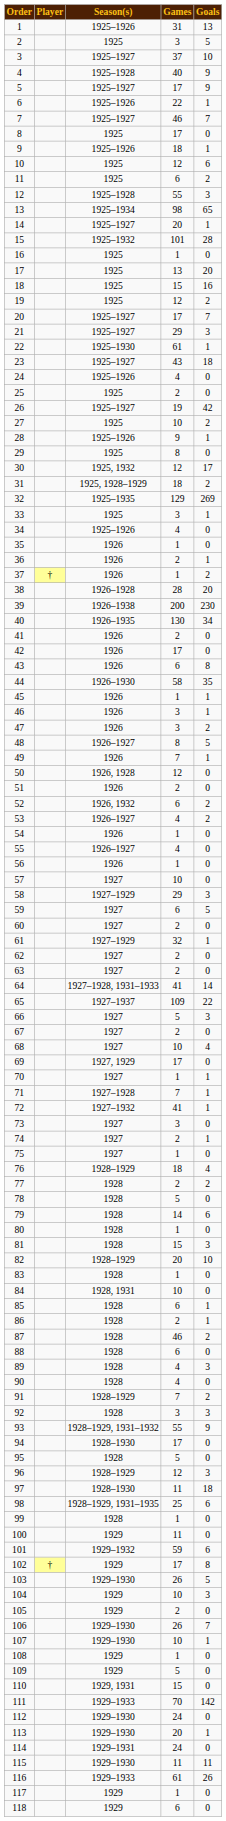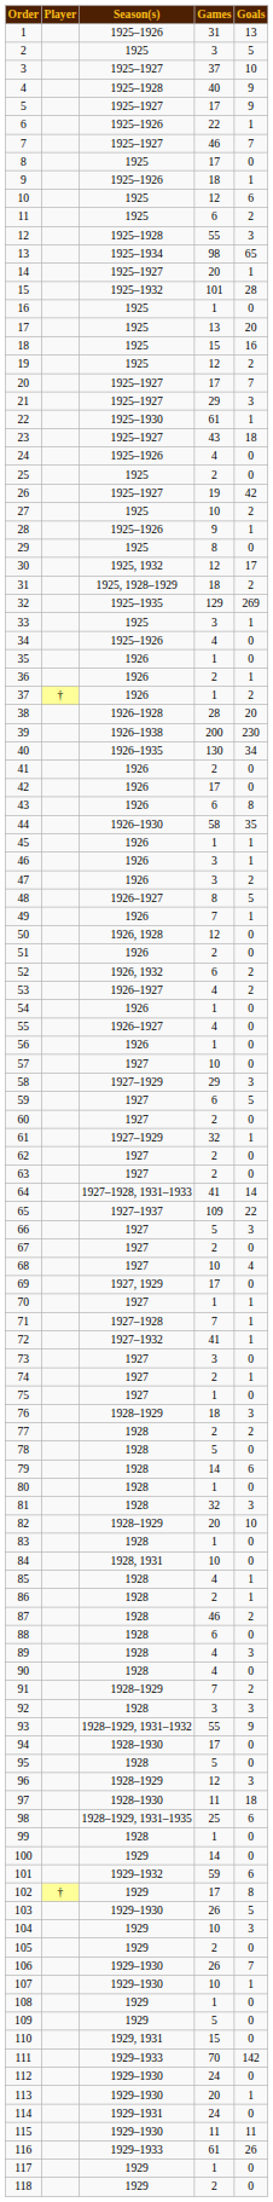 <table class="wikitable sortable" style="text-align:center; width=70%">
 <tr>
 <th style="background: #4D2004; color: #FBBF15; font-weight:bold">Order</th>
 <th style="background: #4D2004; color: #FBBF15; font-weight:bold">Player</th>
 <th style="background: #4D2004; color: #FBBF15; font-weight:bold">Season(s)</th>
 <th style="background: #4D2004; color: #FBBF15; font-weight:bold">Games</th>
 <th style="background: #4D2004; color: #FBBF15; font-weight:bold">Goals</th>
 </tr>
 <tr>
 <td>1</td>
 <td></td>
 <td>1925–1926</td>
 <td>31</td>
 <td>13</td>
 </tr>
 <tr>
 <td>2</td>
 <td></td>
 <td>1925</td>
 <td>3</td>
 <td>5</td>
 </tr>
 <tr>
 <td>3</td>
 <td></td>
 <td>1925–1927</td>
 <td>37</td>
 <td>10</td>
 </tr>
 <tr>
 <td>4</td>
 <td></td>
 <td>1925–1928</td>
 <td>40</td>
 <td>9</td>
 </tr>
 <tr>
 <td>5</td>
 <td></td>
 <td>1925–1927</td>
 <td>17</td>
 <td>9</td>
 </tr>
 <tr>
 <td>6</td>
 <td></td>
 <td>1925–1926</td>
 <td>22</td>
 <td>1</td>
 </tr>
 <tr>
 <td>7</td>
 <td></td>
 <td>1925–1927</td>
 <td>46</td>
 <td>7</td>
 </tr>
 <tr>
 <td>8</td>
 <td></td>
 <td>1925</td>
 <td>17</td>
 <td>0</td>
 </tr>
 <tr>
 <td>9</td>
 <td></td>
 <td>1925–1926</td>
 <td>18</td>
 <td>1</td>
 </tr>
 <tr>
 <td>10</td>
 <td></td>
 <td>1925</td>
 <td>12</td>
 <td>6</td>
 </tr>
 <tr>
 <td>11</td>
 <td></td>
 <td>1925</td>
 <td>6</td>
 <td>2</td>
 </tr>
 <tr>
 <td>12</td>
 <td></td>
 <td>1925–1928</td>
 <td>55</td>
 <td>3</td>
 </tr>
 <tr>
 <td>13</td>
 <td></td>
 <td>1925–1934</td>
 <td>98</td>
 <td>65</td>
 </tr>
 <tr>
 <td>14</td>
 <td></td>
 <td>1925–1927</td>
 <td>20</td>
 <td>1</td>
 </tr>
 <tr>
 <td>15</td>
 <td></td>
 <td>1925–1932</td>
 <td>101</td>
 <td>28</td>
 </tr>
 <tr>
 <td>16</td>
 <td></td>
 <td>1925</td>
 <td>1</td>
 <td>0</td>
 </tr>
 <tr>
 <td>17</td>
 <td></td>
 <td>1925</td>
 <td>13</td>
 <td>20</td>
 </tr>
 <tr>
 <td>18</td>
 <td></td>
 <td>1925</td>
 <td>15</td>
 <td>16</td>
 </tr>
 <tr>
 <td>19</td>
 <td></td>
 <td>1925</td>
 <td>12</td>
 <td>2</td>
 </tr>
 <tr>
 <td>20</td>
 <td></td>
 <td>1925–1927</td>
 <td>17</td>
 <td>7</td>
 </tr>
 <tr>
 <td>21</td>
 <td></td>
 <td>1925–1927</td>
 <td>29</td>
 <td>3</td>
 </tr>
 <tr>
 <td>22</td>
 <td></td>
 <td>1925–1930</td>
 <td>61</td>
 <td>1</td>
 </tr>
 <tr>
 <td>23</td>
 <td></td>
 <td>1925–1927</td>
 <td>43</td>
 <td>18</td>
 </tr>
 <tr>
 <td>24</td>
 <td></td>
 <td>1925–1926</td>
 <td>4</td>
 <td>0</td>
 </tr>
 <tr>
 <td>25</td>
 <td></td>
 <td>1925</td>
 <td>2</td>
 <td>0</td>
 </tr>
 <tr>
 <td>26</td>
 <td></td>
 <td>1925–1927</td>
 <td>19</td>
 <td>42</td>
 </tr>
 <tr>
 <td>27</td>
 <td></td>
 <td>1925</td>
 <td>10</td>
 <td>2</td>
 </tr>
 <tr>
 <td>28</td>
 <td></td>
 <td>1925–1926</td>
 <td>9</td>
 <td>1</td>
 </tr>
 <tr>
 <td>29</td>
 <td></td>
 <td>1925</td>
 <td>8</td>
 <td>0</td>
 </tr>
 <tr>
 <td>30</td>
 <td></td>
 <td>1925, 1932</td>
 <td>12</td>
 <td>17</td>
 </tr>
 <tr>
 <td>31</td>
 <td></td>
 <td>1925, 1928–1929</td>
 <td>18</td>
 <td>2</td>
 </tr>
 <tr>
 <td>32</td>
 <td></td>
 <td>1925–1935</td>
 <td>129</td>
 <td>269</td>
 </tr>
 <tr>
 <td>33</td>
 <td></td>
 <td>1925</td>
 <td>3</td>
 <td>1</td>
 </tr>
 <tr>
 <td>34</td>
 <td></td>
 <td>1925–1926</td>
 <td>4</td>
 <td>0</td>
 </tr>
 <tr>
 <td>35</td>
 <td></td>
 <td>1926</td>
 <td>1</td>
 <td>0</td>
 </tr>
 <tr>
 <td>36</td>
 <td></td>
 <td>1926</td>
 <td>2</td>
 <td>1</td>
 </tr>
 <tr>
 <td>37</td>
 <td style="background:#FFFF99">†</td>
 <td>1926</td>
 <td>1</td>
 <td>2</td>
 </tr>
 <tr>
 <td>38</td>
 <td></td>
 <td>1926–1928</td>
 <td>28</td>
 <td>20</td>
 </tr>
 <tr>
 <td>39</td>
 <td></td>
 <td>1926–1938</td>
 <td>200</td>
 <td>230</td>
 </tr>
 <tr>
 <td>40</td>
 <td></td>
 <td>1926–1935</td>
 <td>130</td>
 <td>34</td>
 </tr>
 <tr>
 <td>41</td>
 <td></td>
 <td>1926</td>
 <td>2</td>
 <td>0</td>
 </tr>
 <tr>
 <td>42</td>
 <td></td>
 <td>1926</td>
 <td>17</td>
 <td>0</td>
 </tr>
 <tr>
 <td>43</td>
 <td></td>
 <td>1926</td>
 <td>6</td>
 <td>8</td>
 </tr>
 <tr>
 <td>44</td>
 <td></td>
 <td>1926–1930</td>
 <td>58</td>
 <td>35</td>
 </tr>
 <tr>
 <td>45</td>
 <td></td>
 <td>1926</td>
 <td>1</td>
 <td>1</td>
 </tr>
 <tr>
 <td>46</td>
 <td></td>
 <td>1926</td>
 <td>3</td>
 <td>1</td>
 </tr>
 <tr>
 <td>47</td>
 <td></td>
 <td>1926</td>
 <td>3</td>
 <td>2</td>
 </tr>
 <tr>
 <td>48</td>
 <td></td>
 <td>1926–1927</td>
 <td>8</td>
 <td>5</td>
 </tr>
 <tr>
 <td>49</td>
 <td></td>
 <td>1926</td>
 <td>7</td>
 <td>1</td>
 </tr>
 <tr>
 <td>50</td>
 <td></td>
 <td>1926, 1928</td>
 <td>12</td>
 <td>0</td>
 </tr>
 <tr>
 <td>51</td>
 <td></td>
 <td>1926</td>
 <td>2</td>
 <td>0</td>
 </tr>
 <tr>
 <td>52</td>
 <td></td>
 <td>1926, 1932</td>
 <td>6</td>
 <td>2</td>
 </tr>
 <tr>
 <td>53</td>
 <td></td>
 <td>1926–1927</td>
 <td>4</td>
 <td>2</td>
 </tr>
 <tr>
 <td>54</td>
 <td></td>
 <td>1926</td>
 <td>1</td>
 <td>0</td>
 </tr>
 <tr>
 <td>55</td>
 <td></td>
 <td>1926–1927</td>
 <td>4</td>
 <td>0</td>
 </tr>
 <tr>
 <td>56</td>
 <td></td>
 <td>1926</td>
 <td>1</td>
 <td>0</td>
 </tr>
 <tr>
 <td>57</td>
 <td></td>
 <td>1927</td>
 <td>10</td>
 <td>0</td>
 </tr>
 <tr>
 <td>58</td>
 <td></td>
 <td>1927–1929</td>
 <td>29</td>
 <td>3</td>
 </tr>
 <tr>
 <td>59</td>
 <td></td>
 <td>1927</td>
 <td>6</td>
 <td>5</td>
 </tr>
 <tr>
 <td>60</td>
 <td></td>
 <td>1927</td>
 <td>2</td>
 <td>0</td>
 </tr>
 <tr>
 <td>61</td>
 <td></td>
 <td>1927–1929</td>
 <td>32</td>
 <td>1</td>
 </tr>
 <tr>
 <td>62</td>
 <td></td>
 <td>1927</td>
 <td>2</td>
 <td>0</td>
 </tr>
 <tr>
 <td>63</td>
 <td></td>
 <td>1927</td>
 <td>2</td>
 <td>0</td>
 </tr>
 <tr>
 <td>64</td>
 <td></td>
 <td>1927–1928, 1931–1933</td>
 <td>41</td>
 <td>14</td>
 </tr>
 <tr>
 <td>65</td>
 <td></td>
 <td>1927–1937</td>
 <td>109</td>
 <td>22</td>
 </tr>
 <tr>
 <td>66</td>
 <td></td>
 <td>1927</td>
 <td>5</td>
 <td>3</td>
 </tr>
 <tr>
 <td>67</td>
 <td></td>
 <td>1927</td>
 <td>2</td>
 <td>0</td>
 </tr>
 <tr>
 <td>68</td>
 <td></td>
 <td>1927</td>
 <td>10</td>
 <td>4</td>
 </tr>
 <tr>
 <td>69</td>
 <td></td>
 <td>1927, 1929</td>
 <td>17</td>
 <td>0</td>
 </tr>
 <tr>
 <td>70</td>
 <td></td>
 <td>1927</td>
 <td>1</td>
 <td>1</td>
 </tr>
 <tr>
 <td>71</td>
 <td></td>
 <td>1927–1928</td>
 <td>7</td>
 <td>1</td>
 </tr>
 <tr>
 <td>72</td>
 <td></td>
 <td>1927–1932</td>
 <td>41</td>
 <td>1</td>
 </tr>
 <tr>
 <td>73</td>
 <td></td>
 <td>1927</td>
 <td>3</td>
 <td>0</td>
 </tr>
 <tr>
 <td>74</td>
 <td></td>
 <td>1927</td>
 <td>2</td>
 <td>1</td>
 </tr>
 <tr>
 <td>75</td>
 <td></td>
 <td>1927</td>
 <td>1</td>
 <td>0</td>
 </tr>
 <tr>
 <td>76</td>
 <td></td>
 <td>1928–1929</td>
 <td>18</td>
-<td>4</td>
+<td>3</td>
 </tr>
 <tr>
 <td>77</td>
 <td></td>
 <td>1928</td>
 <td>2</td>
 <td>2</td>
 </tr>
 <tr>
 <td>78</td>
 <td></td>
 <td>1928</td>
 <td>5</td>
 <td>0</td>
 </tr>
 <tr>
 <td>79</td>
 <td></td>
 <td>1928</td>
 <td>14</td>
 <td>6</td>
 </tr>
 <tr>
 <td>80</td>
 <td></td>
 <td>1928</td>
 <td>1</td>
 <td>0</td>
 </tr>
 <tr>
 <td>81</td>
 <td></td>
 <td>1928</td>
-<td>15</td>
+<td>32</td>
 <td>3</td>
 </tr>
 <tr>
 <td>82</td>
 <td></td>
 <td>1928–1929</td>
 <td>20</td>
 <td>10</td>
 </tr>
 <tr>
 <td>83</td>
 <td></td>
 <td>1928</td>
 <td>1</td>
 <td>0</td>
 </tr>
 <tr>
 <td>84</td>
 <td></td>
 <td>1928, 1931</td>
 <td>10</td>
 <td>0</td>
 </tr>
 <tr>
 <td>85</td>
 <td></td>
 <td>1928</td>
-<td>6</td>
+<td>4</td>
 <td>1</td>
 </tr>
 <tr>
 <td>86</td>
 <td></td>
 <td>1928</td>
 <td>2</td>
 <td>1</td>
 </tr>
 <tr>
 <td>87</td>
 <td></td>
 <td>1928</td>
 <td>46</td>
 <td>2</td>
 </tr>
 <tr>
 <td>88</td>
 <td></td>
 <td>1928</td>
 <td>6</td>
 <td>0</td>
 </tr>
 <tr>
 <td>89</td>
 <td></td>
 <td>1928</td>
 <td>4</td>
 <td>3</td>
 </tr>
 <tr>
 <td>90</td>
 <td></td>
 <td>1928</td>
 <td>4</td>
 <td>0</td>
 </tr>
 <tr>
 <td>91</td>
 <td></td>
 <td>1928–1929</td>
 <td>7</td>
 <td>2</td>
 </tr>
 <tr>
 <td>92</td>
 <td></td>
 <td>1928</td>
 <td>3</td>
 <td>3</td>
 </tr>
 <tr>
 <td>93</td>
 <td></td>
 <td>1928–1929, 1931–1932</td>
 <td>55</td>
 <td>9</td>
 </tr>
 <tr>
 <td>94</td>
 <td></td>
 <td>1928–1930</td>
 <td>17</td>
 <td>0</td>
 </tr>
 <tr>
 <td>95</td>
 <td></td>
 <td>1928</td>
 <td>5</td>
 <td>0</td>
 </tr>
 <tr>
 <td>96</td>
 <td></td>
 <td>1928–1929</td>
 <td>12</td>
 <td>3</td>
 </tr>
 <tr>
 <td>97</td>
 <td></td>
 <td>1928–1930</td>
 <td>11</td>
 <td>18</td>
 </tr>
 <tr>
 <td>98</td>
 <td></td>
 <td>1928–1929, 1931–1935</td>
 <td>25</td>
 <td>6</td>
 </tr>
 <tr>
 <td>99</td>
 <td></td>
 <td>1928</td>
 <td>1</td>
 <td>0</td>
 </tr>
 <tr>
 <td>100</td>
 <td></td>
 <td>1929</td>
-<td>11</td>
+<td>14</td>
 <td>0</td>
 </tr>
 <tr>
 <td>101</td>
 <td></td>
 <td>1929–1932</td>
 <td>59</td>
 <td>6</td>
 </tr>
 <tr>
 <td>102</td>
 <td style="background:#FFFF99">†</td>
 <td>1929</td>
 <td>17</td>
 <td>8</td>
 </tr>
 <tr>
 <td>103</td>
 <td></td>
 <td>1929–1930</td>
 <td>26</td>
 <td>5</td>
 </tr>
 <tr>
 <td>104</td>
 <td></td>
 <td>1929</td>
 <td>10</td>
 <td>3</td>
 </tr>
 <tr>
 <td>105</td>
 <td></td>
 <td>1929</td>
 <td>2</td>
 <td>0</td>
 </tr>
 <tr>
 <td>106</td>
 <td></td>
 <td>1929–1930</td>
 <td>26</td>
 <td>7</td>
 </tr>
 <tr>
 <td>107</td>
 <td></td>
 <td>1929–1930</td>
 <td>10</td>
 <td>1</td>
 </tr>
 <tr>
 <td>108</td>
 <td></td>
 <td>1929</td>
 <td>1</td>
 <td>0</td>
 </tr>
 <tr>
 <td>109</td>
 <td></td>
 <td>1929</td>
 <td>5</td>
 <td>0</td>
 </tr>
 <tr>
 <td>110</td>
 <td></td>
 <td>1929, 1931</td>
 <td>15</td>
 <td>0</td>
 </tr>
 <tr>
 <td>111</td>
 <td></td>
 <td>1929–1933</td>
 <td>70</td>
 <td>142</td>
 </tr>
 <tr>
 <td>112</td>
 <td></td>
 <td>1929–1930</td>
 <td>24</td>
 <td>0</td>
 </tr>
 <tr>
 <td>113</td>
 <td></td>
 <td>1929–1930</td>
 <td>20</td>
 <td>1</td>
 </tr>
 <tr>
 <td>114</td>
 <td></td>
 <td>1929–1931</td>
 <td>24</td>
 <td>0</td>
 </tr>
 <tr>
 <td>115</td>
 <td></td>
 <td>1929–1930</td>
 <td>11</td>
 <td>11</td>
 </tr>
 <tr>
 <td>116</td>
 <td></td>
 <td>1929–1933</td>
 <td>61</td>
 <td>26</td>
 </tr>
 <tr>
 <td>117</td>
 <td></td>
 <td>1929</td>
 <td>1</td>
 <td>0</td>
 </tr>
 <tr>
 <td>118</td>
 <td></td>
 <td>1929</td>
-<td>6</td>
+<td>2</td>
 <td>0</td>
 </tr>
 </table>
